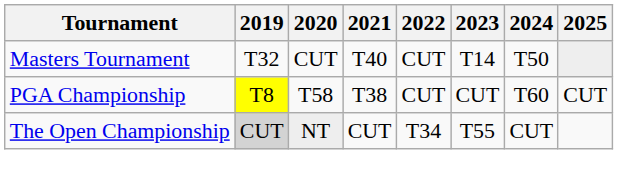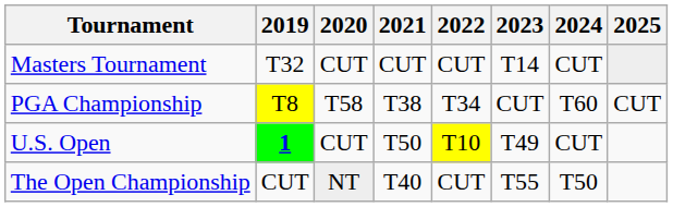 <table class="wikitable" style="font-size:95%;text-align:center;">
 <tr>
 <th>Tournament</th>
 <th>2019</th>
 <th>2020</th>
 <th>2021</th>
 <th>2022</th>
 <th>2023</th>
 <th>2024</th>
 <th>2025</th>
 </tr>
 <tr>
 <td align=left><a href='#'>Masters Tournament</a></td>
 <td>T32</td>
 <td>CUT</td>
-<td>T40</td>
+<td>CUT</td>
 <td>CUT</td>
 <td>T14</td>
-<td>T50</td>
+<td>CUT</td>
 <td style="background:#eeeeee;"></td>
 </tr>
 <tr>
 <td align=left><a href='#'>PGA Championship</a></td>
 <td style="background:yellow;">T8</td>
 <td>T58</td>
 <td>T38</td>
-<td>CUT</td>
+<td>T34</td>
 <td>CUT</td>
 <td>T60</td>
 <td>CUT</td>
 </tr>
 <tr>
-<td align=left><a href='#'>The Open Championship</a></td>
-<td style="background: lightgrey;">CUT</td>
-<td style="background:#eeeeee;">NT</td>
+<td align=left><a href='#'>U.S. Open</a></td>
+<td style="background:lime;"><strong><a href='#'>1</a></strong></td>
 <td>CUT</td>
-<td>T34</td>
-<td>T55</td>
+<td>T50</td>
+<td style="background:yellow;">T10</td>
+<td>T49</td>
 <td>CUT</td>
 <td></td>
 </tr>
+<tr>
+<td align=left><a href='#'>The Open Championship</a></td>
+<td>CUT</td>
+<td style="background:#eeeeee;">NT</td>
+<td>T40</td>
+<td>CUT</td>
+<td>T55</td>
+<td>T50</td>
+<td></td>
+</tr>
 </table>
